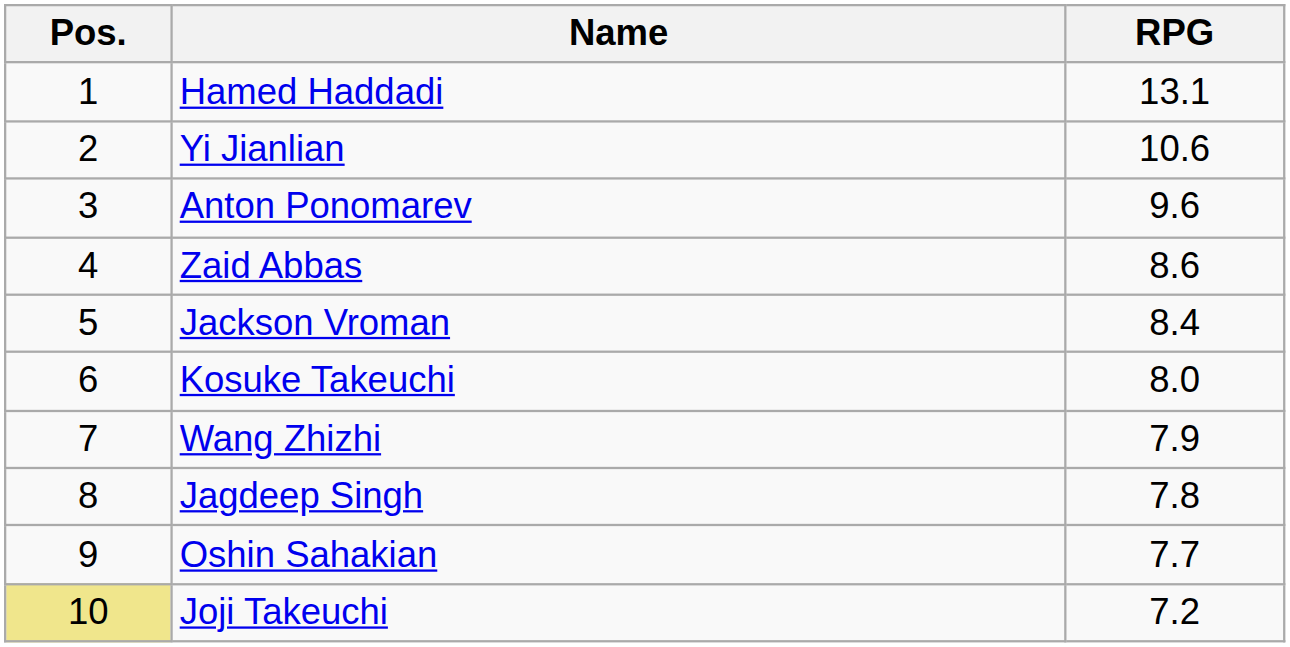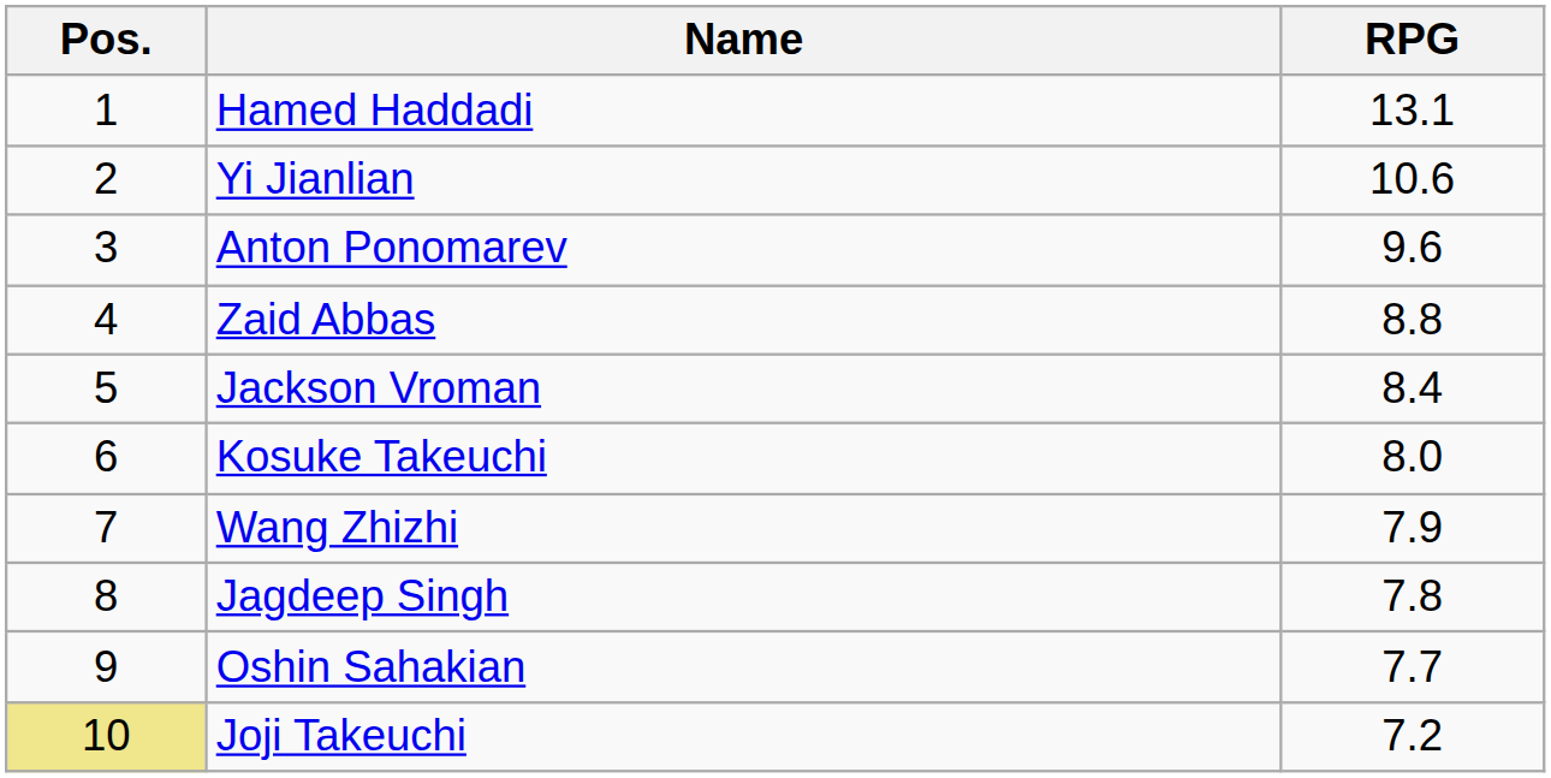 <table class=wikitable width="90%">
 <tr>
 <th width="13%">Pos.</th>
 <th width="70%">Name</th>
 <th width="17%">RPG</th>
 </tr>
 <tr>
 <td align=center>1</td>
 <td> <a href='#'>Hamed Haddadi</a></td>
 <td align=center>13.1</td>
 </tr>
 <tr>
 <td align=center>2</td>
 <td> <a href='#'>Yi Jianlian</a></td>
 <td align=center>10.6</td>
 </tr>
 <tr>
 <td align=center>3</td>
 <td> <a href='#'>Anton Ponomarev</a></td>
 <td align=center>9.6</td>
 </tr>
 <tr>
 <td align=center>4</td>
 <td> <a href='#'>Zaid Abbas</a></td>
-<td align=center>8.6</td>
+<td align=center>8.8</td>
 </tr>
 <tr>
 <td align=center>5</td>
 <td> <a href='#'>Jackson Vroman</a></td>
 <td align=center>8.4</td>
 </tr>
 <tr>
 <td align=center>6</td>
 <td> <a href='#'>Kosuke Takeuchi</a></td>
 <td align=center>8.0</td>
 </tr>
 <tr>
 <td align=center>7</td>
 <td> <a href='#'>Wang Zhizhi</a></td>
 <td align=center>7.9</td>
 </tr>
 <tr>
 <td align=center>8</td>
 <td> <a href='#'>Jagdeep Singh</a></td>
 <td align=center>7.8</td>
 </tr>
 <tr>
 <td align=center>9</td>
 <td> <a href='#'>Oshin Sahakian</a></td>
 <td align=center>7.7</td>
 </tr>
 <tr>
 <td align=center style="background: khaki;">10</td>
 <td> <a href='#'>Joji Takeuchi</a></td>
 <td align=center>7.2</td>
 </tr>
 </table>
